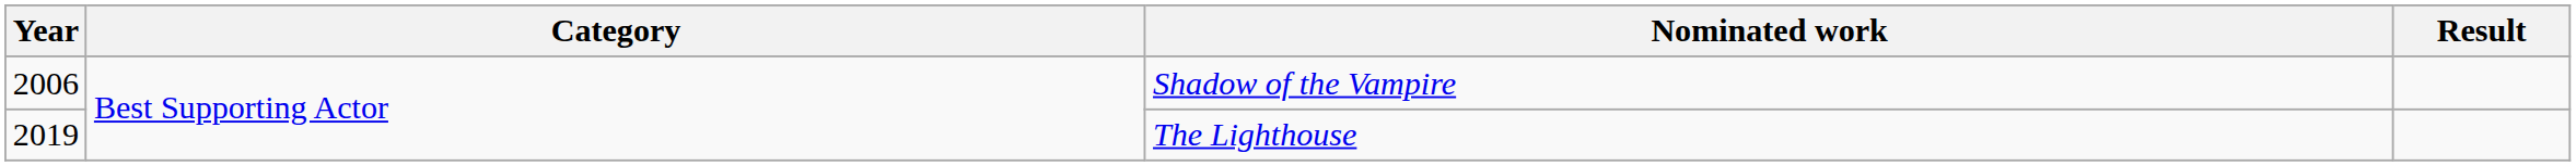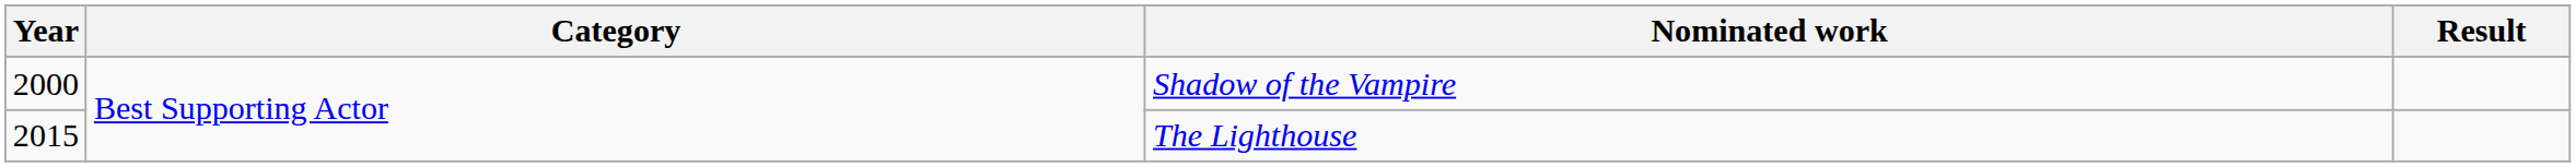 <table class=wikitable>
 <tr>
 <th scope="col" style="width:1em;">Year</th>
 <th scope="col" style="width:33em;">Category</th>
 <th scope="col" style="width:39em;">Nominated work</th>
 <th scope="col" style="width:5em;">Result</th>
 </tr>
 <tr>
-<td>2006</td>
+<td>2000</td>
 <td rowspan="2"><a href='#'>Best Supporting Actor</a></td>
 <td><em><a href='#'>Shadow of the Vampire</a></em></td>
 <td></td>
 </tr>
 <tr>
-<td>2019</td>
+<td>2015</td>
 <td><em><a href='#'>The Lighthouse</a></em></td>
 <td></td>
 </tr>
 </table>
